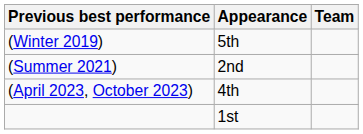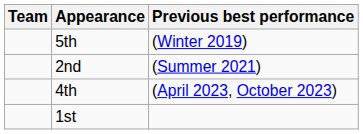 <table class="wikitable sortable">
 <tr>
+<th>Team</th>
+<th data-sort-type="number">Appearance</th>
 <th>Previous best performance</th>
-<th data-sort-type="number">Appearance</th>
-<th>Team</th>
 </tr>
 <tr>
+<td></td>
+<td>5th</td>
 <td><strong></strong> (<a href='#'>Winter 2019</a>)</td>
-<td>5th</td>
-<td></td>
 </tr>
 <tr>
+<td></td>
+<td>2nd</td>
 <td><strong></strong> (<a href='#'>Summer 2021</a>)</td>
-<td>2nd</td>
-<td></td>
 </tr>
 <tr>
+<td></td>
+<td>4th</td>
 <td> (<a href='#'>April 2023</a>, <a href='#'>October 2023</a>)</td>
-<td>4th</td>
-<td></td>
 </tr>
 <tr>
+<td></td>
+<td>1st</td>
 <td><em></em></td>
-<td>1st</td>
-<td></td>
 </tr>
 </table>
